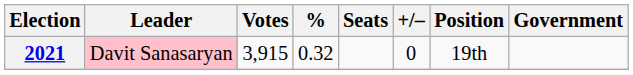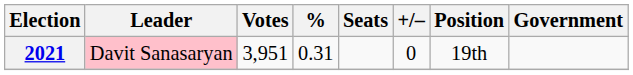 <table class="wikitable" style="text-align: center;">
 <tr>
 <th>Election</th>
 <th>Leader</th>
 <th>Votes</th>
 <th>%</th>
 <th>Seats</th>
 <th>+/–</th>
 <th>Position</th>
 <th>Government</th>
 </tr>
 <tr>
 <th rowspan="1"><a href='#'>2021</a></th>
 <td rowspan="1" style="background: pink;">Davit Sanasaryan</td>
-<td rowspan="1">3,915</td>
-<td rowspan="1">0.32</td>
+<td rowspan="1">3,951</td>
+<td rowspan="1">0.31</td>
 <td rowspan="1"></td>
 <td rowspan="1"> 0</td>
 <td rowspan="1"> 19th</td>
 <td></td>
 </tr>
 <tr>
 </tr>
 </table>
